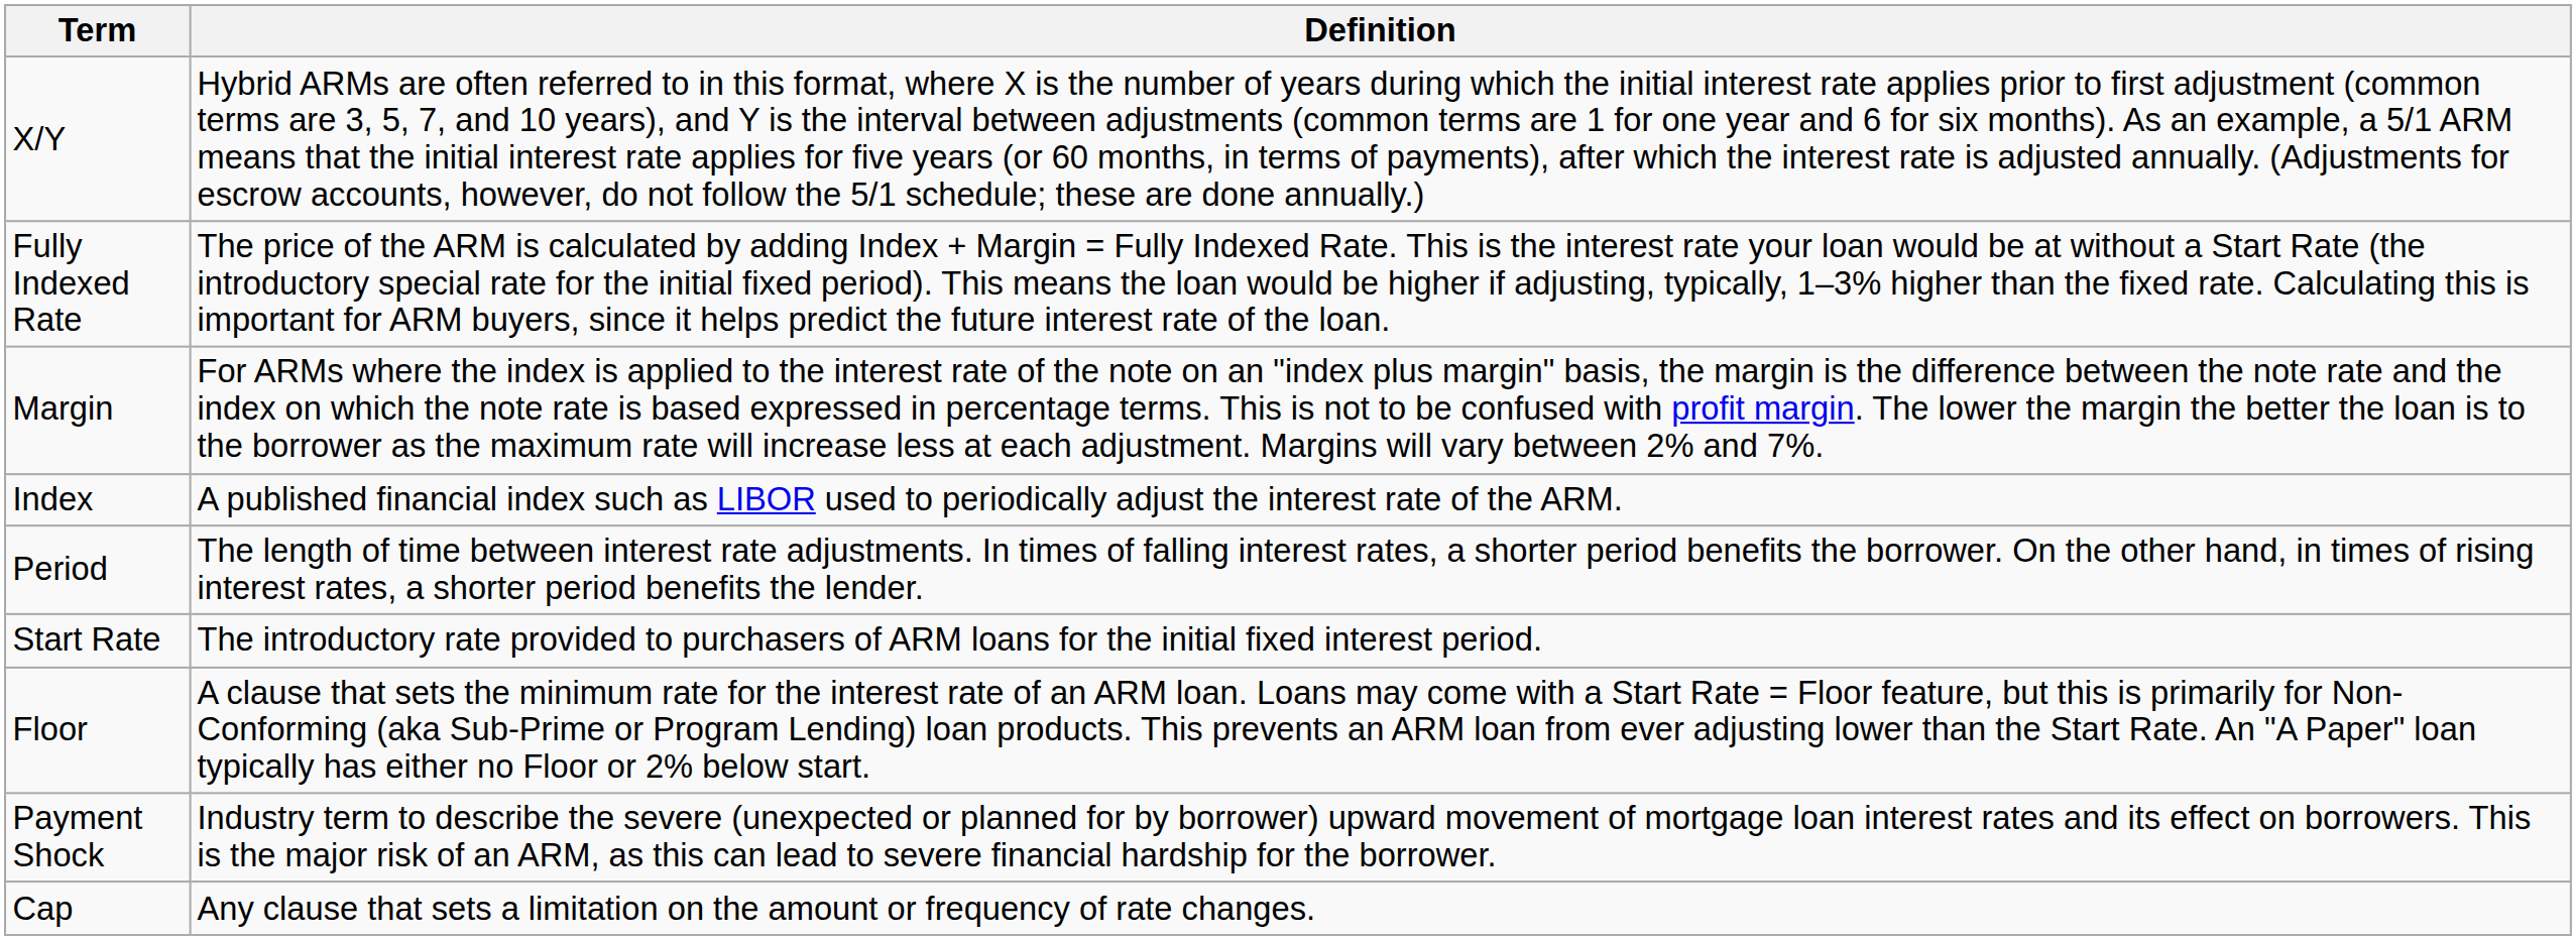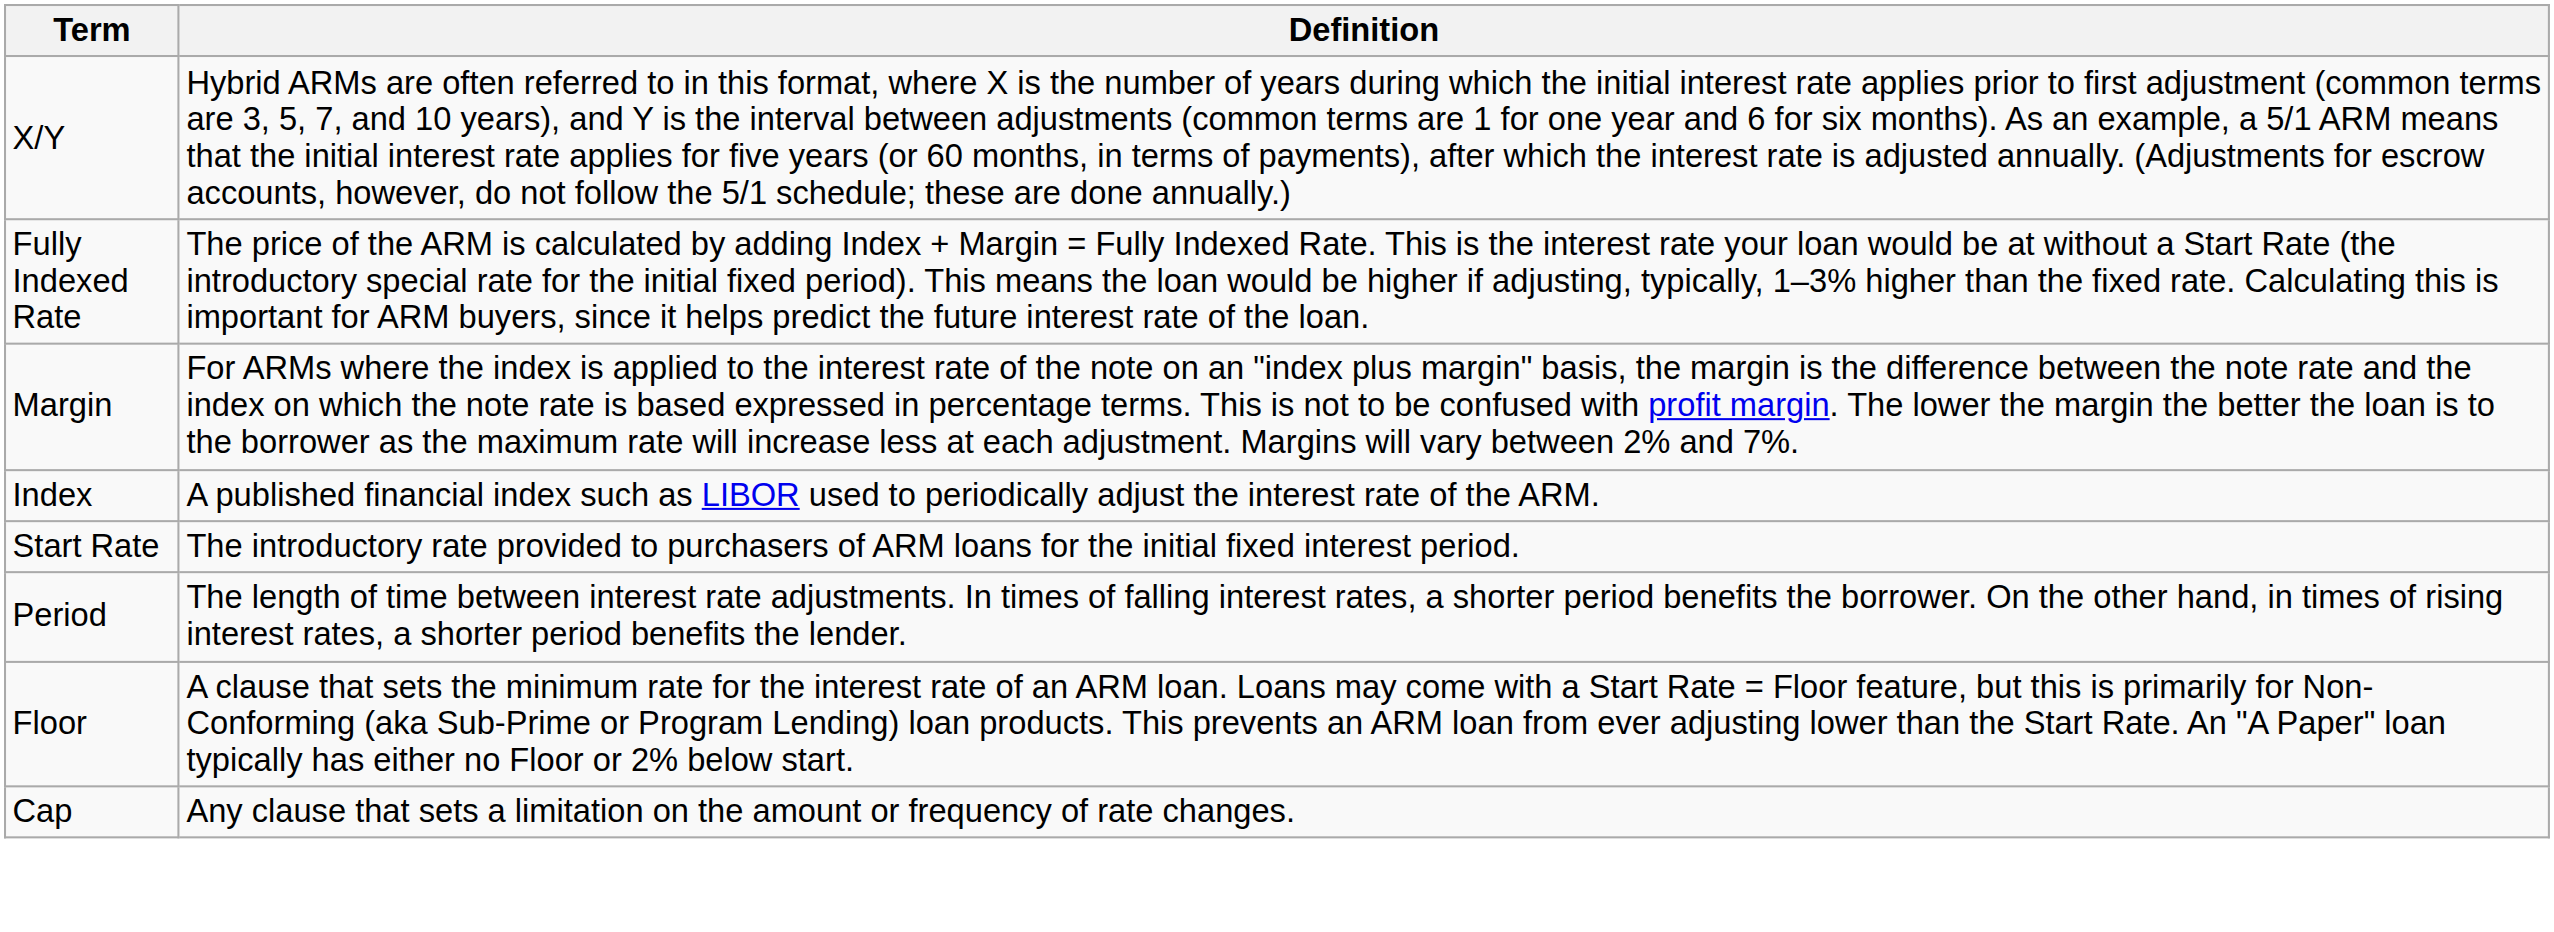 <table class="wikitable">
 <tr>
 <th>Term</th>
 <th>Definition</th>
 </tr>
 <tr>
 <td>X/Y</td>
 <td>Hybrid ARMs are often referred to in this format, where X is the number of years during which the initial interest rate applies prior to first adjustment (common terms are 3, 5, 7, and 10 years), and Y is the interval between adjustments (common terms are 1 for one year and 6 for six months). As an example, a 5/1 ARM means that the initial interest rate applies for five years (or 60 months, in terms of payments), after which the interest rate is adjusted annually.  (Adjustments for escrow accounts, however, do not follow the 5/1 schedule; these are done annually.)</td>
 </tr>
 <tr>
 <td>Fully Indexed Rate</td>
 <td>The price of the ARM is calculated by adding Index + Margin = Fully Indexed Rate. This is the interest rate your loan would be at without a Start Rate (the introductory special rate for the initial fixed period). This means the loan would be higher if adjusting, typically, 1–3% higher than the fixed rate. Calculating this is important for ARM buyers, since it helps predict the future interest rate of the loan.</td>
 </tr>
 <tr>
 <td>Margin</td>
 <td>For ARMs where the index is applied to the interest rate of the note on an "index plus margin" basis, the margin is the difference between the note rate and the index on which the note rate is based expressed in percentage terms.  This is not to be confused with <a href='#'>profit margin</a>. The lower the margin the better the loan is to the borrower as the maximum rate will increase less at each adjustment. Margins will vary between 2% and 7%.</td>
 </tr>
 <tr>
 <td>Index</td>
 <td>A published financial index such as <a href='#'>LIBOR</a> used to periodically adjust the interest rate of the ARM.</td>
 </tr>
 <tr>
+<td>Start Rate</td>
+<td>The introductory rate provided to purchasers of ARM loans for the initial fixed interest period.</td>
+</tr>
+<tr>
 <td>Period</td>
 <td>The length of time between interest rate adjustments. In times of falling interest rates, a shorter period benefits the borrower. On the other hand, in times of rising interest rates, a shorter period benefits the lender.</td>
-</tr>
-<tr>
-<td>Start Rate</td>
-<td>The introductory rate provided to purchasers of ARM loans for the initial fixed interest period.</td>
 </tr>
 <tr>
 <td>Floor</td>
 <td>A clause that sets the minimum rate for the interest rate of an ARM loan. Loans may come with a Start Rate = Floor feature, but this is primarily for Non-Conforming (aka Sub-Prime or Program Lending) loan products. This prevents an ARM loan from ever adjusting lower than the Start Rate. An "A Paper" loan typically has either no Floor or 2% below start.</td>
 </tr>
 <tr>
-<td>Payment Shock</td>
-<td>Industry term to describe the severe (unexpected or planned for by borrower) upward movement of mortgage loan interest rates and its effect on borrowers. This is the major risk of an ARM, as this can lead to severe financial hardship for the borrower.</td>
-</tr>
-<tr>
 <td>Cap</td>
 <td>Any clause that sets a limitation on the amount or frequency of rate changes.</td>
 </tr>
 </table>
